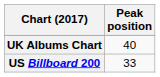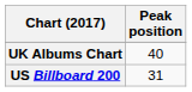 <table class="wikitable sortable plainrowheaders" style="text-align:center;">
 <tr>
 <th scope="col">Chart (2017)</th>
 <th scope="col">Peak<br>position</th>
 </tr>
 <tr>
 </tr>
 <tr>
 <th scope="row">UK Albums Chart</th>
 <td>40</td>
 </tr>
 <tr>
 <th scope="row">US <a href='#'><em>Billboard</em> 200</a></th>
-<td>33</td>
+<td>31</td>
 </tr>
 </table>
